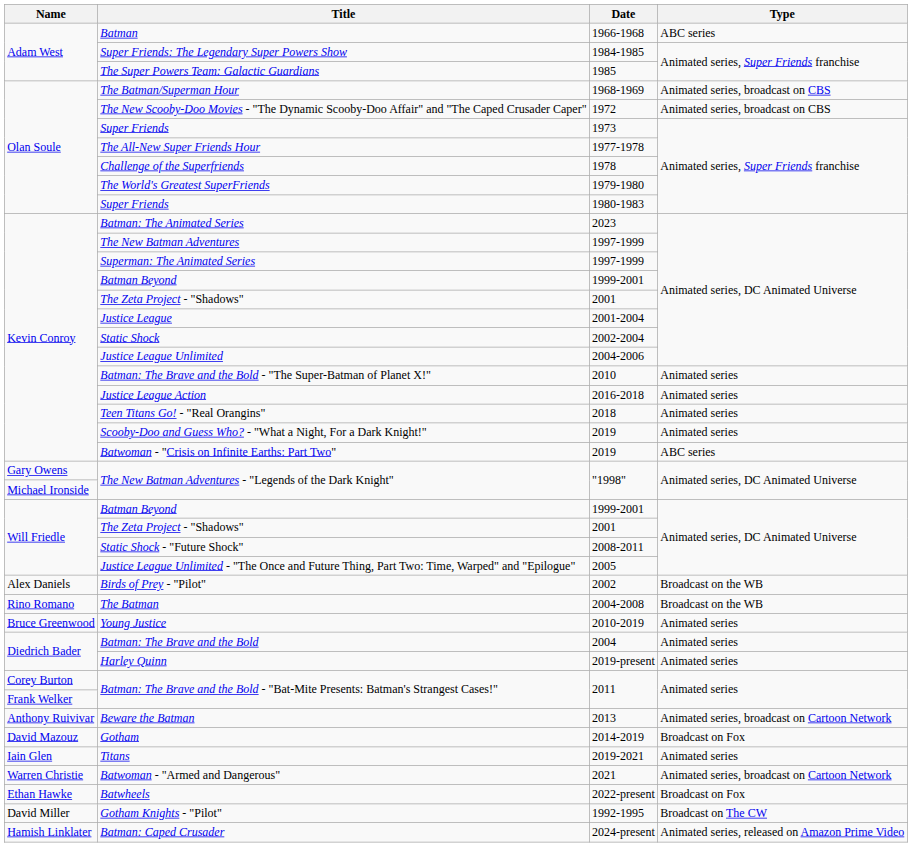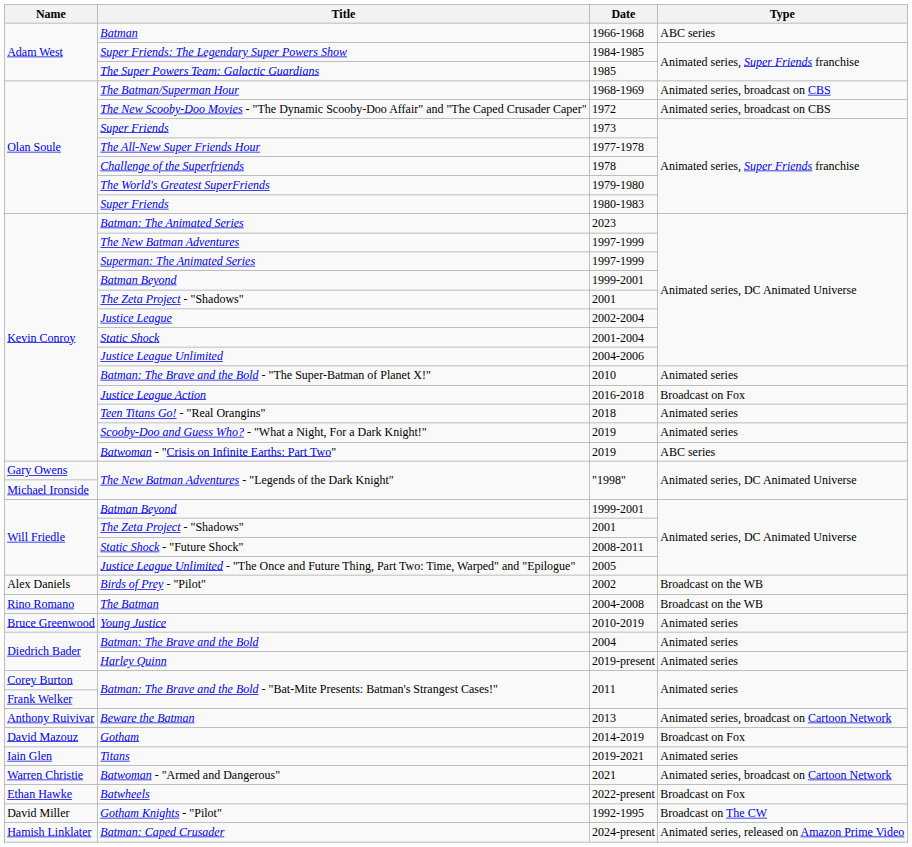 <table class="wikitable sortable">
 <tr>
 <th>Name</th>
 <th>Title</th>
 <th>Date</th>
 <th>Type</th>
 </tr>
 <tr>
 <td rowspan="3"><a href='#'>Adam West</a></td>
 <td><em><a href='#'>Batman</a></em></td>
 <td>1966-1968</td>
 <td>ABC series</td>
 </tr>
 <tr>
 <td><em><a href='#'>Super Friends: The Legendary Super Powers Show</a></em></td>
 <td>1984-1985</td>
 <td rowspan="2">Animated series, <em><a href='#'>Super Friends</a></em> franchise</td>
 </tr>
 <tr>
 <td><em><a href='#'>The Super Powers Team: Galactic Guardians</a></em></td>
 <td>1985</td>
 </tr>
 <tr>
 <td rowspan="7"><a href='#'>Olan Soule</a></td>
 <td><em><a href='#'>The Batman/Superman Hour</a></em></td>
 <td>1968-1969</td>
 <td>Animated series, broadcast on <a href='#'>CBS</a></td>
 </tr>
 <tr>
 <td><em><a href='#'>The New Scooby-Doo Movies</a></em> - "The Dynamic Scooby-Doo Affair" and "The Caped Crusader Caper"</td>
 <td>1972</td>
 <td>Animated series, broadcast on CBS</td>
 </tr>
 <tr>
 <td><em><a href='#'>Super Friends</a></em></td>
 <td>1973</td>
 <td rowspan="5">Animated series, <em><a href='#'>Super Friends</a></em> franchise</td>
 </tr>
 <tr>
 <td><em><a href='#'>The All-New Super Friends Hour</a></em></td>
 <td>1977-1978</td>
 </tr>
 <tr>
 <td><em><a href='#'>Challenge of the Superfriends</a></em></td>
 <td>1978</td>
 </tr>
 <tr>
 <td><em><a href='#'>The World's Greatest SuperFriends</a></em></td>
 <td>1979-1980</td>
 </tr>
 <tr>
 <td><em><a href='#'>Super Friends</a></em></td>
 <td>1980-1983</td>
 </tr>
 <tr>
 <td rowspan="13"><a href='#'>Kevin Conroy</a></td>
 <td><em><a href='#'>Batman: The Animated Series</a></em></td>
 <td>2023</td>
 <td rowspan="8">Animated series, DC Animated Universe</td>
 </tr>
 <tr>
 <td><em><a href='#'>The New Batman Adventures</a></em></td>
 <td>1997-1999</td>
 </tr>
 <tr>
 <td><em><a href='#'>Superman: The Animated Series</a></em></td>
 <td>1997-1999</td>
 </tr>
 <tr>
 <td><em><a href='#'>Batman Beyond</a></em></td>
 <td>1999-2001</td>
 </tr>
 <tr>
 <td><em><a href='#'>The Zeta Project</a></em> - "Shadows"</td>
 <td>2001</td>
 </tr>
 <tr>
 <td><em><a href='#'>Justice League</a></em></td>
-<td>2001-2004</td>
+<td>2002-2004</td>
 </tr>
 <tr>
 <td><em><a href='#'>Static Shock</a></em></td>
-<td>2002-2004</td>
+<td>2001-2004</td>
 </tr>
 <tr>
 <td><em><a href='#'>Justice League Unlimited</a></em></td>
 <td>2004-2006</td>
 </tr>
 <tr>
 <td><em><a href='#'>Batman: The Brave and the Bold</a></em> - "The Super-Batman of Planet X!"</td>
 <td>2010</td>
 <td>Animated series</td>
 </tr>
 <tr>
 <td><em><a href='#'>Justice League Action</a></em></td>
 <td>2016-2018</td>
-<td>Animated series</td>
+<td>Broadcast on Fox</td>
 </tr>
 <tr>
 <td><em><a href='#'>Teen Titans Go!</a></em> - "Real Orangins"</td>
 <td>2018</td>
 <td>Animated series</td>
 </tr>
 <tr>
 <td><em><a href='#'>Scooby-Doo and Guess Who?</a></em> - "What a Night, For a Dark Knight!"</td>
 <td>2019</td>
 <td>Animated series</td>
 </tr>
 <tr>
 <td><em><a href='#'>Batwoman</a></em> - "<a href='#'>Crisis on Infinite Earths: Part Two</a>"</td>
 <td>2019</td>
 <td>ABC series</td>
 </tr>
 <tr>
 <td><a href='#'>Gary Owens</a></td>
 <td rowspan="2"><em><a href='#'>The New Batman Adventures</a></em> - "Legends of the Dark Knight"</td>
 <td rowspan="2">"1998"</td>
 <td rowspan="2">Animated series, DC Animated Universe</td>
 </tr>
 <tr>
 <td><a href='#'>Michael Ironside</a></td>
 </tr>
 <tr>
 <td rowspan="4"><a href='#'>Will Friedle</a></td>
 <td><em><a href='#'>Batman Beyond</a></em></td>
 <td>1999-2001</td>
 <td rowspan="4">Animated series, DC Animated Universe</td>
 </tr>
 <tr>
 <td><em><a href='#'>The Zeta Project</a></em> - "Shadows"</td>
 <td>2001</td>
 </tr>
 <tr>
 <td><em><a href='#'>Static Shock</a></em> - "Future Shock"</td>
 <td>2008-2011</td>
 </tr>
 <tr>
 <td><em><a href='#'>Justice League Unlimited</a></em> - "The Once and Future Thing, Part Two: Time, Warped" and "Epilogue"</td>
 <td>2005</td>
 </tr>
 <tr>
 <td>Alex Daniels</td>
 <td><em><a href='#'>Birds of Prey</a></em> - "Pilot"</td>
 <td>2002</td>
 <td>Broadcast on the WB</td>
 </tr>
 <tr>
 <td><a href='#'>Rino Romano</a></td>
 <td><em><a href='#'>The Batman</a></em></td>
 <td>2004-2008</td>
 <td>Broadcast on the WB</td>
 </tr>
 <tr>
 <td><a href='#'>Bruce Greenwood</a></td>
 <td><em><a href='#'>Young Justice</a></em></td>
 <td>2010-2019</td>
 <td>Animated series</td>
 </tr>
 <tr>
 <td rowspan="2"><a href='#'>Diedrich Bader</a></td>
 <td><em><a href='#'>Batman: The Brave and the Bold</a></em></td>
 <td>2004</td>
 <td>Animated series</td>
 </tr>
 <tr>
 <td><em><a href='#'>Harley Quinn</a></em></td>
 <td>2019-present</td>
 <td>Animated series</td>
 </tr>
 <tr>
 <td><a href='#'>Corey Burton</a></td>
 <td rowspan="2"><em><a href='#'>Batman: The Brave and the Bold</a></em> - "Bat-Mite Presents: Batman's Strangest Cases!"</td>
 <td rowspan="2">2011</td>
 <td rowspan="2">Animated series</td>
 </tr>
 <tr>
 <td><a href='#'>Frank Welker</a></td>
 </tr>
 <tr>
 <td><a href='#'>Anthony Ruivivar</a></td>
 <td><em><a href='#'>Beware the Batman</a></em></td>
 <td>2013</td>
 <td>Animated series, broadcast on <a href='#'>Cartoon Network</a></td>
 </tr>
 <tr>
 <td><a href='#'>David Mazouz</a></td>
 <td><em><a href='#'>Gotham</a></em></td>
 <td>2014-2019</td>
 <td>Broadcast on Fox</td>
 </tr>
 <tr>
 <td><a href='#'>Iain Glen</a></td>
 <td><em><a href='#'>Titans</a></em></td>
 <td>2019-2021</td>
 <td>Animated series</td>
 </tr>
 <tr>
 <td><a href='#'>Warren Christie</a></td>
 <td><em><a href='#'>Batwoman</a></em> - "Armed and Dangerous"</td>
 <td>2021</td>
 <td>Animated series, broadcast on <a href='#'>Cartoon Network</a></td>
 </tr>
 <tr>
 <td><a href='#'>Ethan Hawke</a></td>
 <td><em><a href='#'>Batwheels</a></em></td>
 <td>2022-present</td>
 <td>Broadcast on Fox</td>
 </tr>
 <tr>
 <td>David Miller</td>
 <td><em><a href='#'>Gotham Knights</a></em> - "Pilot"</td>
 <td>1992-1995</td>
 <td>Broadcast on <a href='#'>The CW</a></td>
 </tr>
 <tr>
 <td><a href='#'>Hamish Linklater</a></td>
 <td><em><a href='#'>Batman: Caped Crusader</a></em></td>
 <td>2024-present</td>
 <td>Animated series, released on <a href='#'>Amazon Prime Video</a></td>
 </tr>
 </table>
